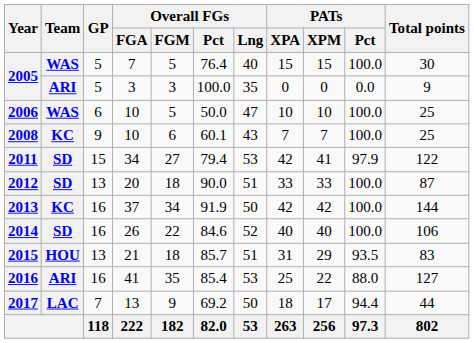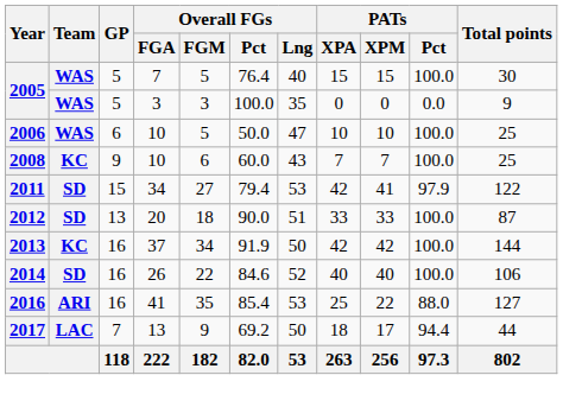 <table class="wikitable" style="text-align:center">
 <tr>
 <th rowspan="2">Year</th>
 <th rowspan="2">Team</th>
 <th rowspan="2">GP</th>
 <th colspan="4">Overall FGs</th>
 <th colspan="3">PATs</th>
 <th rowspan="2">Total points</th>
 </tr>
 <tr>
 <th>FGA</th>
 <th>FGM</th>
 <th>Pct</th>
 <th>Lng</th>
 <th>XPA</th>
 <th>XPM</th>
 <th>Pct</th>
 </tr>
 <tr>
 <th rowspan="2"><a href='#'>2005</a></th>
 <th><a href='#'>WAS</a></th>
 <td>5</td>
 <td>7</td>
 <td>5</td>
 <td>76.4</td>
 <td>40</td>
 <td>15</td>
 <td>15</td>
 <td>100.0</td>
 <td>30</td>
 </tr>
 <tr>
-<th><a href='#'>ARI</a></th>
+<th><a href='#'>WAS</a></th>
 <td>5</td>
 <td>3</td>
 <td>3</td>
 <td>100.0</td>
 <td>35</td>
 <td>0</td>
 <td>0</td>
 <td>0.0</td>
 <td>9</td>
 </tr>
 <tr>
 <th><a href='#'>2006</a></th>
 <th><a href='#'>WAS</a></th>
 <td>6</td>
 <td>10</td>
 <td>5</td>
 <td>50.0</td>
 <td>47</td>
 <td>10</td>
 <td>10</td>
 <td>100.0</td>
 <td>25</td>
 </tr>
 <tr>
 <th><a href='#'>2008</a></th>
 <th><a href='#'>KC</a></th>
 <td>9</td>
 <td>10</td>
 <td>6</td>
-<td>60.1</td>
+<td>60.0</td>
 <td>43</td>
 <td>7</td>
 <td>7</td>
 <td>100.0</td>
 <td>25</td>
 </tr>
 <tr>
 <th><a href='#'>2011</a></th>
 <th><a href='#'>SD</a></th>
 <td>15</td>
 <td>34</td>
 <td>27</td>
 <td>79.4</td>
 <td>53</td>
 <td>42</td>
 <td>41</td>
 <td>97.9</td>
 <td>122</td>
 </tr>
 <tr>
 <th><a href='#'>2012</a></th>
 <th><a href='#'>SD</a></th>
 <td>13</td>
 <td>20</td>
 <td>18</td>
 <td>90.0</td>
 <td>51</td>
 <td>33</td>
 <td>33</td>
 <td>100.0</td>
 <td>87</td>
 </tr>
 <tr>
 <th><a href='#'>2013</a></th>
 <th><a href='#'>KC</a></th>
 <td>16</td>
 <td>37</td>
 <td>34</td>
 <td>91.9</td>
 <td>50</td>
 <td>42</td>
 <td>42</td>
 <td>100.0</td>
 <td>144</td>
 </tr>
 <tr>
 <th><a href='#'>2014</a></th>
 <th><a href='#'>SD</a></th>
 <td>16</td>
 <td>26</td>
 <td>22</td>
 <td>84.6</td>
 <td>52</td>
 <td>40</td>
 <td>40</td>
 <td>100.0</td>
 <td>106</td>
 </tr>
 <tr>
-<th><a href='#'>2015</a></th>
-<th><a href='#'>HOU</a></th>
-<td>13</td>
-<td>21</td>
-<td>18</td>
-<td>85.7</td>
-<td>51</td>
-<td>31</td>
-<td>29</td>
-<td>93.5</td>
-<td>83</td>
-</tr>
-<tr>
 <th><a href='#'>2016</a></th>
 <th><a href='#'>ARI</a></th>
 <td>16</td>
 <td>41</td>
 <td>35</td>
 <td>85.4</td>
 <td>53</td>
 <td>25</td>
 <td>22</td>
 <td>88.0</td>
 <td>127</td>
 </tr>
 <tr>
 <th><a href='#'>2017</a></th>
 <th><a href='#'>LAC</a></th>
 <td>7</td>
 <td>13</td>
 <td>9</td>
 <td>69.2</td>
 <td>50</td>
 <td>18</td>
 <td>17</td>
 <td>94.4</td>
 <td>44</td>
 </tr>
 <tr>
 <th colspan="2"></th>
 <th>118</th>
 <th>222</th>
 <th>182</th>
 <th>82.0</th>
 <th>53</th>
 <th>263</th>
 <th>256</th>
 <th>97.3</th>
 <th>802</th>
 </tr>
 </table>
